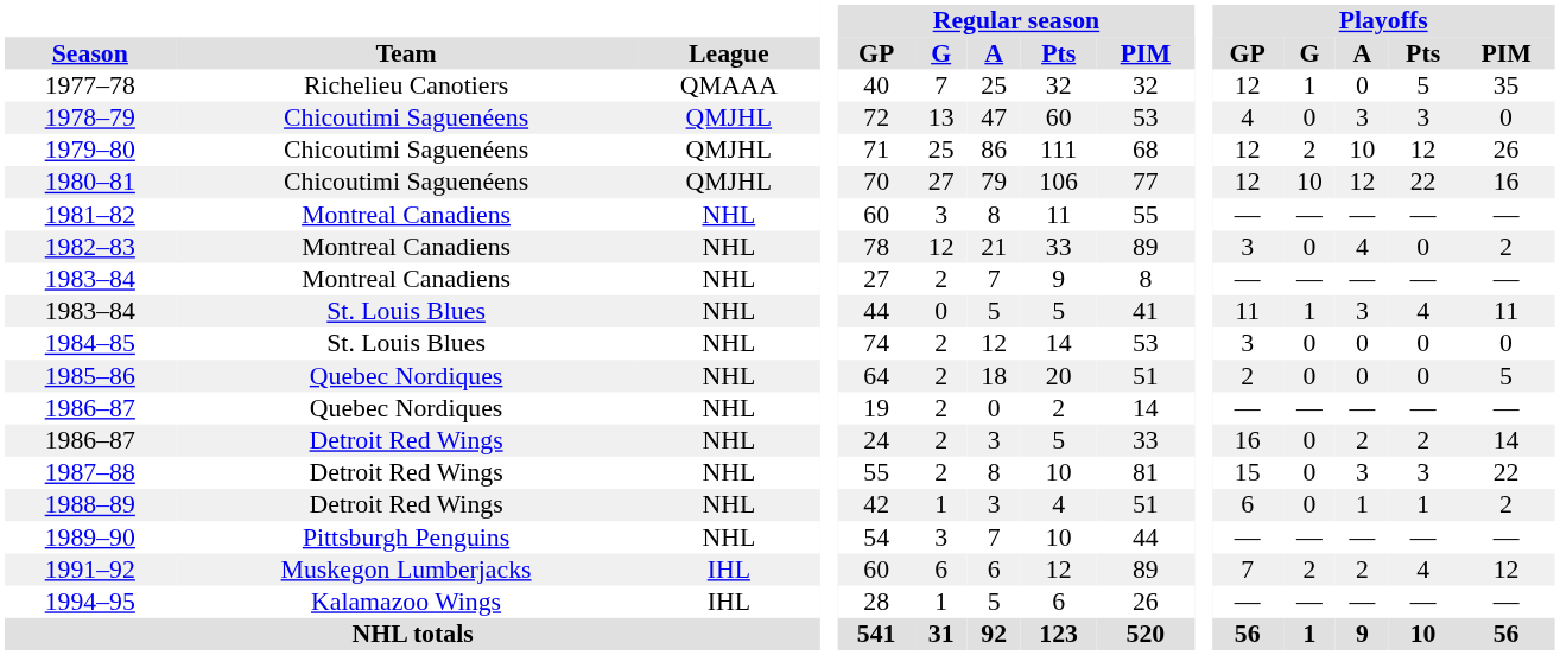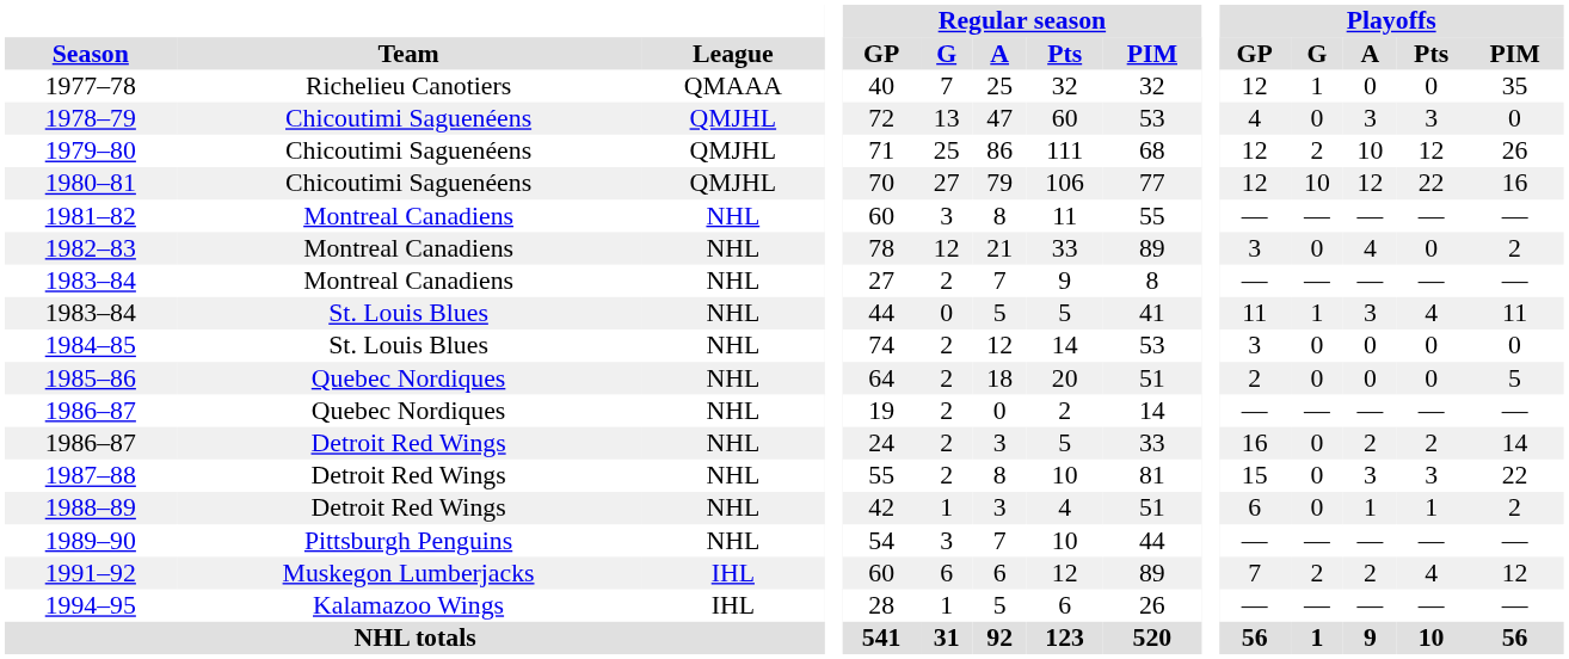 <table border="0" cellpadding="1" cellspacing="0" style="text-align:center; width:60em">
 <tr bgcolor="#e0e0e0">
 <th colspan="3" bgcolor="#ffffff"> </th>
 <th rowspan="99" bgcolor="#ffffff"> </th>
 <th colspan="5"><a href='#'>Regular season</a></th>
 <th rowspan="99" bgcolor="#ffffff"> </th>
 <th colspan="5"><a href='#'>Playoffs</a></th>
 </tr>
 <tr bgcolor="#e0e0e0">
 <th><a href='#'>Season</a></th>
 <th>Team</th>
 <th>League</th>
 <th>GP</th>
 <th><a href='#'>G</a></th>
 <th><a href='#'>A</a></th>
 <th><a href='#'>Pts</a></th>
 <th><a href='#'>PIM</a></th>
 <th>GP</th>
 <th>G</th>
 <th>A</th>
 <th>Pts</th>
 <th>PIM</th>
 </tr>
 <tr>
 <td>1977–78</td>
 <td>Richelieu Canotiers</td>
 <td>QMAAA</td>
 <td>40</td>
 <td>7</td>
 <td>25</td>
 <td>32</td>
 <td>32</td>
 <td>12</td>
 <td>1</td>
 <td>0</td>
-<td>5</td>
+<td>0</td>
 <td>35</td>
 </tr>
 <tr bgcolor="#f0f0f0">
 <td><a href='#'>1978–79</a></td>
 <td><a href='#'>Chicoutimi Saguenéens</a></td>
 <td><a href='#'>QMJHL</a></td>
 <td>72</td>
 <td>13</td>
 <td>47</td>
 <td>60</td>
 <td>53</td>
 <td>4</td>
 <td>0</td>
 <td>3</td>
 <td>3</td>
 <td>0</td>
 </tr>
 <tr>
 <td><a href='#'>1979–80</a></td>
 <td>Chicoutimi Saguenéens</td>
 <td>QMJHL</td>
 <td>71</td>
 <td>25</td>
 <td>86</td>
 <td>111</td>
 <td>68</td>
 <td>12</td>
 <td>2</td>
 <td>10</td>
 <td>12</td>
 <td>26</td>
 </tr>
 <tr bgcolor="#f0f0f0">
 <td><a href='#'>1980–81</a></td>
 <td>Chicoutimi Saguenéens</td>
 <td>QMJHL</td>
 <td>70</td>
 <td>27</td>
 <td>79</td>
 <td>106</td>
 <td>77</td>
 <td>12</td>
 <td>10</td>
 <td>12</td>
 <td>22</td>
 <td>16</td>
 </tr>
 <tr>
 <td><a href='#'>1981–82</a></td>
 <td><a href='#'>Montreal Canadiens</a></td>
 <td><a href='#'>NHL</a></td>
 <td>60</td>
 <td>3</td>
 <td>8</td>
 <td>11</td>
 <td>55</td>
 <td>—</td>
 <td>—</td>
 <td>—</td>
 <td>—</td>
 <td>—</td>
 </tr>
 <tr bgcolor="#f0f0f0">
 <td><a href='#'>1982–83</a></td>
 <td>Montreal Canadiens</td>
 <td>NHL</td>
 <td>78</td>
 <td>12</td>
 <td>21</td>
 <td>33</td>
 <td>89</td>
 <td>3</td>
 <td>0</td>
 <td>4</td>
 <td>0</td>
 <td>2</td>
 </tr>
 <tr>
 <td><a href='#'>1983–84</a></td>
 <td>Montreal Canadiens</td>
 <td>NHL</td>
 <td>27</td>
 <td>2</td>
 <td>7</td>
 <td>9</td>
 <td>8</td>
 <td>—</td>
 <td>—</td>
 <td>—</td>
 <td>—</td>
 <td>—</td>
 </tr>
 <tr bgcolor="#f0f0f0">
 <td>1983–84</td>
 <td><a href='#'>St. Louis Blues</a></td>
 <td>NHL</td>
 <td>44</td>
 <td>0</td>
 <td>5</td>
 <td>5</td>
 <td>41</td>
 <td>11</td>
 <td>1</td>
 <td>3</td>
 <td>4</td>
 <td>11</td>
 </tr>
 <tr>
 <td><a href='#'>1984–85</a></td>
 <td>St. Louis Blues</td>
 <td>NHL</td>
 <td>74</td>
 <td>2</td>
 <td>12</td>
 <td>14</td>
 <td>53</td>
 <td>3</td>
 <td>0</td>
 <td>0</td>
 <td>0</td>
 <td>0</td>
 </tr>
 <tr bgcolor="#f0f0f0">
 <td><a href='#'>1985–86</a></td>
 <td><a href='#'>Quebec Nordiques</a></td>
 <td>NHL</td>
 <td>64</td>
 <td>2</td>
 <td>18</td>
 <td>20</td>
 <td>51</td>
 <td>2</td>
 <td>0</td>
 <td>0</td>
 <td>0</td>
 <td>5</td>
 </tr>
 <tr>
 <td><a href='#'>1986–87</a></td>
 <td>Quebec Nordiques</td>
 <td>NHL</td>
 <td>19</td>
 <td>2</td>
 <td>0</td>
 <td>2</td>
 <td>14</td>
 <td>—</td>
 <td>—</td>
 <td>—</td>
 <td>—</td>
 <td>—</td>
 </tr>
 <tr bgcolor="#f0f0f0">
 <td>1986–87</td>
 <td><a href='#'>Detroit Red Wings</a></td>
 <td>NHL</td>
 <td>24</td>
 <td>2</td>
 <td>3</td>
 <td>5</td>
 <td>33</td>
 <td>16</td>
 <td>0</td>
 <td>2</td>
 <td>2</td>
 <td>14</td>
 </tr>
 <tr>
 <td><a href='#'>1987–88</a></td>
 <td>Detroit Red Wings</td>
 <td>NHL</td>
 <td>55</td>
 <td>2</td>
 <td>8</td>
 <td>10</td>
 <td>81</td>
 <td>15</td>
 <td>0</td>
 <td>3</td>
 <td>3</td>
 <td>22</td>
 </tr>
 <tr bgcolor="#f0f0f0">
 <td><a href='#'>1988–89</a></td>
 <td>Detroit Red Wings</td>
 <td>NHL</td>
 <td>42</td>
 <td>1</td>
 <td>3</td>
 <td>4</td>
 <td>51</td>
 <td>6</td>
 <td>0</td>
 <td>1</td>
 <td>1</td>
 <td>2</td>
 </tr>
 <tr>
 <td><a href='#'>1989–90</a></td>
 <td><a href='#'>Pittsburgh Penguins</a></td>
 <td>NHL</td>
 <td>54</td>
 <td>3</td>
 <td>7</td>
 <td>10</td>
 <td>44</td>
 <td>—</td>
 <td>—</td>
 <td>—</td>
 <td>—</td>
 <td>—</td>
 </tr>
 <tr bgcolor="#f0f0f0">
 <td><a href='#'>1991–92</a></td>
 <td><a href='#'>Muskegon Lumberjacks</a></td>
 <td><a href='#'>IHL</a></td>
 <td>60</td>
 <td>6</td>
 <td>6</td>
 <td>12</td>
 <td>89</td>
 <td>7</td>
 <td>2</td>
 <td>2</td>
 <td>4</td>
 <td>12</td>
 </tr>
 <tr>
 <td><a href='#'>1994–95</a></td>
 <td><a href='#'>Kalamazoo Wings</a></td>
 <td>IHL</td>
 <td>28</td>
 <td>1</td>
 <td>5</td>
 <td>6</td>
 <td>26</td>
 <td>—</td>
 <td>—</td>
 <td>—</td>
 <td>—</td>
 <td>—</td>
 </tr>
 <tr bgcolor="#e0e0e0">
 <th colspan="3">NHL totals</th>
 <th>541</th>
 <th>31</th>
 <th>92</th>
 <th>123</th>
 <th>520</th>
 <th>56</th>
 <th>1</th>
 <th>9</th>
 <th>10</th>
 <th>56</th>
 </tr>
 </table>
